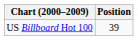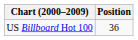 <table class="wikitable sortable">
 <tr>
 <th scope="col">Chart (2000–2009)</th>
 <th scope="col">Position</th>
 </tr>
 <tr>
 <td>US <a href='#'><em>Billboard</em> Hot 100</a></td>
-<td style="text-align:center;">39</td>
+<td style="text-align:center;">36</td>
 </tr>
 </table>
